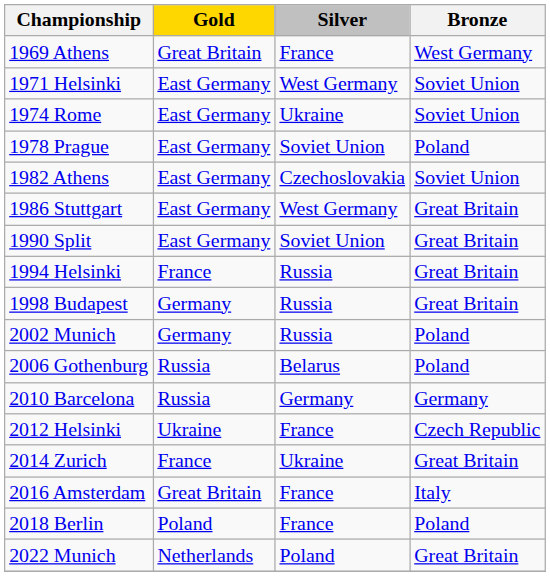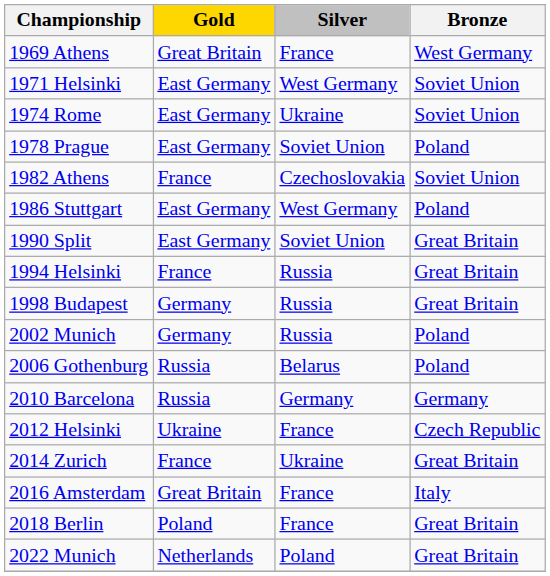 <table class="wikitable">
 <tr>
 <th>Championship</th>
 <th style="background:gold">Gold</th>
 <th style="background:silver">Silver</th>
 <th style="background:bronze">Bronze</th>
 </tr>
 <tr>
 <td> <a href='#'>1969 Athens</a></td>
 <td> <a href='#'>Great Britain</a></td>
 <td> <a href='#'>France</a></td>
 <td> <a href='#'>West Germany</a></td>
 </tr>
 <tr>
 <td> <a href='#'>1971 Helsinki</a></td>
 <td> <a href='#'>East Germany</a></td>
 <td> <a href='#'>West Germany</a></td>
 <td> <a href='#'>Soviet Union</a></td>
 </tr>
 <tr>
 <td> <a href='#'>1974 Rome</a></td>
 <td> <a href='#'>East Germany</a></td>
 <td> <a href='#'>Ukraine</a></td>
 <td> <a href='#'>Soviet Union</a></td>
 </tr>
 <tr>
 <td> <a href='#'>1978 Prague</a></td>
 <td> <a href='#'>East Germany</a></td>
 <td> <a href='#'>Soviet Union</a></td>
 <td> <a href='#'>Poland</a></td>
 </tr>
 <tr>
 <td> <a href='#'>1982 Athens</a></td>
-<td> <a href='#'>East Germany</a></td>
+<td> <a href='#'>France</a></td>
 <td> <a href='#'>Czechoslovakia</a></td>
 <td> <a href='#'>Soviet Union</a></td>
 </tr>
 <tr>
 <td> <a href='#'>1986 Stuttgart</a></td>
 <td> <a href='#'>East Germany</a></td>
 <td> <a href='#'>West Germany</a></td>
-<td> <a href='#'>Great Britain</a></td>
+<td> <a href='#'>Poland</a></td>
 </tr>
 <tr>
 <td> <a href='#'>1990 Split</a></td>
 <td> <a href='#'>East Germany</a></td>
 <td> <a href='#'>Soviet Union</a></td>
 <td> <a href='#'>Great Britain</a></td>
 </tr>
 <tr>
 <td> <a href='#'>1994 Helsinki</a></td>
 <td> <a href='#'>France</a></td>
 <td> <a href='#'>Russia</a></td>
 <td> <a href='#'>Great Britain</a></td>
 </tr>
 <tr>
 <td> <a href='#'>1998 Budapest</a></td>
 <td> <a href='#'>Germany</a></td>
 <td> <a href='#'>Russia</a></td>
 <td> <a href='#'>Great Britain</a></td>
 </tr>
 <tr>
 <td> <a href='#'>2002 Munich</a></td>
 <td> <a href='#'>Germany</a></td>
 <td> <a href='#'>Russia</a></td>
 <td> <a href='#'>Poland</a></td>
 </tr>
 <tr>
 <td> <a href='#'>2006 Gothenburg</a></td>
 <td> <a href='#'>Russia</a></td>
 <td> <a href='#'>Belarus</a></td>
 <td> <a href='#'>Poland</a></td>
 </tr>
 <tr>
 <td> <a href='#'>2010 Barcelona</a></td>
 <td> <a href='#'>Russia</a></td>
 <td> <a href='#'>Germany</a></td>
 <td> <a href='#'>Germany</a></td>
 </tr>
 <tr>
 <td> <a href='#'>2012 Helsinki</a></td>
 <td> <a href='#'>Ukraine</a></td>
 <td> <a href='#'>France</a></td>
 <td> <a href='#'>Czech Republic</a></td>
 </tr>
 <tr>
 <td> <a href='#'>2014 Zurich</a></td>
 <td> <a href='#'>France</a></td>
 <td> <a href='#'>Ukraine</a></td>
 <td> <a href='#'>Great Britain</a></td>
 </tr>
 <tr>
 <td> <a href='#'>2016 Amsterdam</a></td>
 <td> <a href='#'>Great Britain</a></td>
 <td> <a href='#'>France</a></td>
 <td> <a href='#'>Italy</a></td>
 </tr>
 <tr>
 <td> <a href='#'>2018 Berlin</a></td>
 <td> <a href='#'>Poland</a></td>
 <td> <a href='#'>France</a></td>
-<td> <a href='#'>Poland</a></td>
+<td> <a href='#'>Great Britain</a></td>
 </tr>
 <tr>
 <td> <a href='#'>2022 Munich</a></td>
 <td> <a href='#'>Netherlands</a></td>
 <td> <a href='#'>Poland</a></td>
 <td> <a href='#'>Great Britain</a></td>
 </tr>
 <tr>
 </tr>
 </table>
